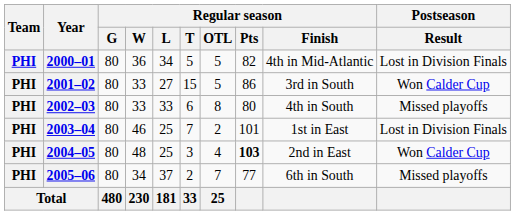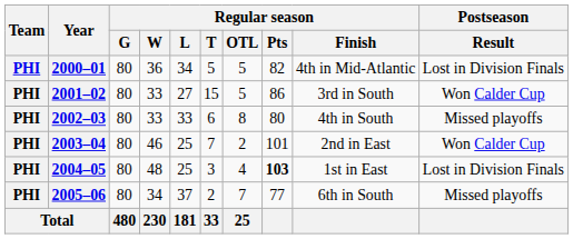 <table class="wikitable" style="font-size: 95%; text-align:center;">
 <tr>
 <th rowspan="2">Team</th>
 <th rowspan="2">Year</th>
 <th colspan="7">Regular season</th>
 <th>Postseason</th>
 </tr>
 <tr>
 <th>G</th>
 <th>W</th>
 <th>L</th>
 <th>T</th>
 <th>OTL</th>
 <th>Pts</th>
 <th>Finish</th>
 <th>Result</th>
 </tr>
 <tr>
 <th><a href='#'>PHI</a></th>
 <th><a href='#'>2000–01</a></th>
 <td>80</td>
 <td>36</td>
 <td>34</td>
 <td>5</td>
 <td>5</td>
 <td>82</td>
 <td>4th in Mid-Atlantic</td>
 <td>Lost in Division Finals</td>
 </tr>
 <tr>
 <th>PHI</th>
 <th><a href='#'>2001–02</a></th>
 <td>80</td>
 <td>33</td>
 <td>27</td>
 <td>15</td>
 <td>5</td>
 <td>86</td>
 <td>3rd in South</td>
 <td>Won <a href='#'>Calder Cup</a></td>
 </tr>
 <tr>
 <th>PHI</th>
 <th><a href='#'>2002–03</a></th>
 <td>80</td>
 <td>33</td>
 <td>33</td>
 <td>6</td>
 <td>8</td>
 <td>80</td>
 <td>4th in South</td>
 <td>Missed playoffs</td>
 </tr>
 <tr>
 <th>PHI</th>
 <th><a href='#'>2003–04</a></th>
 <td>80</td>
 <td>46</td>
 <td>25</td>
 <td>7</td>
 <td>2</td>
 <td>101</td>
-<td>1st in East</td>
-<td>Lost in Division Finals</td>
+<td>2nd in East</td>
+<td>Won <a href='#'>Calder Cup</a></td>
 </tr>
 <tr>
 <th>PHI</th>
 <th><a href='#'>2004–05</a></th>
 <td>80</td>
 <td>48</td>
 <td>25</td>
 <td>3</td>
 <td>4</td>
 <td><strong>103</strong></td>
-<td>2nd in East</td>
-<td>Won <a href='#'>Calder Cup</a></td>
+<td>1st in East</td>
+<td>Lost in Division Finals</td>
 </tr>
 <tr>
 <th>PHI</th>
 <th><a href='#'>2005–06</a></th>
 <td>80</td>
 <td>34</td>
 <td>37</td>
 <td>2</td>
 <td>7</td>
 <td>77</td>
 <td>6th in South</td>
 <td>Missed playoffs</td>
 </tr>
 <tr>
 <th colspan="2">Total</th>
 <th>480</th>
 <th>230</th>
 <th>181</th>
 <th>33</th>
 <th>25</th>
 <th></th>
 <th></th>
 <th></th>
 </tr>
 </table>
